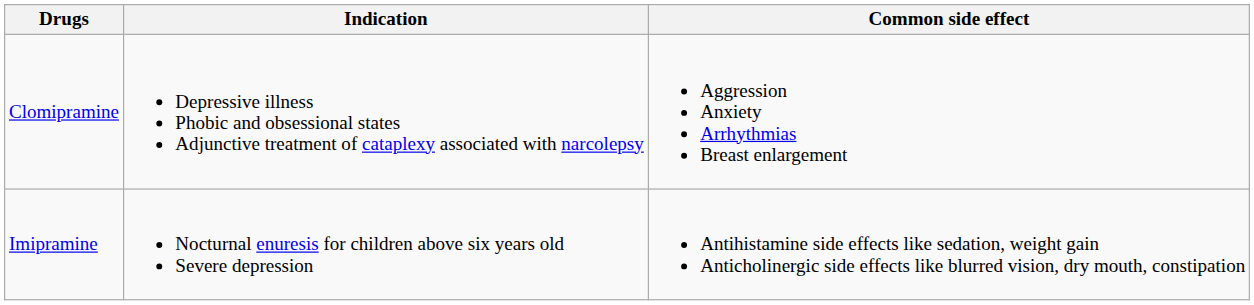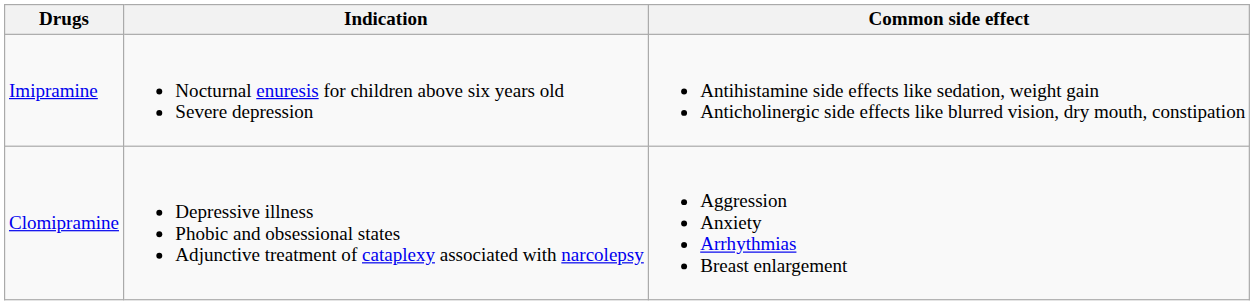 <table class="wikitable">
 <tr>
 <th>Drugs</th>
 <th>Indication</th>
 <th>Common side effect</th>
 </tr>
 <tr>
+<td><a href='#'>Imipramine</a></td>
+<td><br><ul><li>Nocturnal <a href='#'>enuresis</a> for children above six years old</li><li>Severe depression</li></ul></td>
+<td><br><ul><li>Antihistamine side effects like sedation, weight gain</li><li>Anticholinergic side effects like blurred vision, dry mouth, constipation</li></ul></td>
+</tr>
+<tr>
 <td><a href='#'>Clomipramine</a></td>
 <td><br><ul><li>Depressive illness</li><li>Phobic and obsessional states</li><li>Adjunctive treatment of <a href='#'>cataplexy</a> associated with <a href='#'>narcolepsy</a></li></ul></td>
 <td><br><ul><li>Aggression</li><li>Anxiety</li><li><a href='#'>Arrhythmias</a></li><li>Breast enlargement</li></ul></td>
 </tr>
-<tr>
-<td><a href='#'>Imipramine</a></td>
-<td><br><ul><li>Nocturnal <a href='#'>enuresis</a> for children above six years old</li><li>Severe depression</li></ul></td>
-<td><br><ul><li>Antihistamine side effects like sedation, weight gain</li><li>Anticholinergic side effects like blurred vision, dry mouth, constipation</li></ul></td>
-</tr>
 </table>
